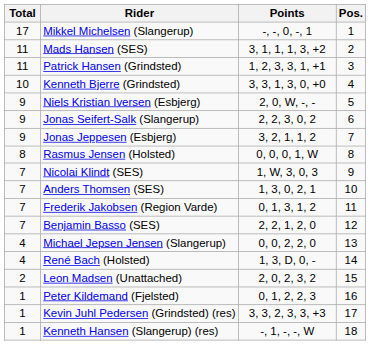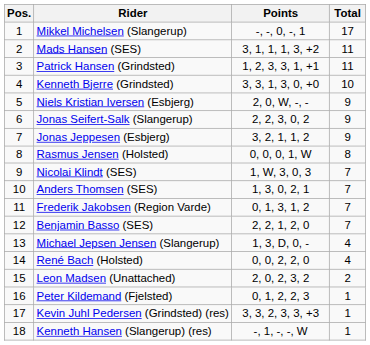 <table class=wikitable style="font-size:93%;">
 <tr>
-<th width=40px>Total</th>
+<th width=25px>Pos.</th>
 <th width=250px>Rider</th>
 <th width=120px>Points</th>
-<th width=25px>Pos.</th>
+<th width=40px>Total</th>
 </tr>
 <tr align=center>
-<td>17</td>
+<td>1</td>
 <td align=left><a href='#'>Mikkel Michelsen</a> (Slangerup)</td>
 <td>-, -, 0, -, 1</td>
-<td>1</td>
+<td>17</td>
 </tr>
 <tr align=center>
-<td>11</td>
+<td>2</td>
 <td align=left><a href='#'>Mads Hansen</a> (SES)</td>
 <td>3, 1, 1, 1, 3, +2</td>
-<td>2</td>
+<td>11</td>
 </tr>
 <tr align=center>
-<td>11</td>
+<td>3</td>
 <td align=left><a href='#'>Patrick Hansen</a> (Grindsted)</td>
 <td>1, 2, 3, 3, 1, +1</td>
-<td>3</td>
+<td>11</td>
 </tr>
 <tr align=center>
-<td>10</td>
+<td>4</td>
 <td align=left><a href='#'>Kenneth Bjerre</a> (Grindsted)</td>
 <td>3, 3, 1, 3, 0, +0</td>
-<td>4</td>
+<td>10</td>
 </tr>
 <tr align=center>
-<td>9</td>
+<td>5</td>
 <td align=left><a href='#'>Niels Kristian Iversen</a> (Esbjerg)</td>
 <td>2, 0, W, -, -</td>
-<td>5</td>
+<td>9</td>
 </tr>
 <tr align=center>
-<td>9</td>
+<td>6</td>
 <td align=left><a href='#'>Jonas Seifert-Salk</a> (Slangerup)</td>
 <td>2, 2, 3, 0, 2</td>
-<td>6</td>
+<td>9</td>
 </tr>
 <tr align=center>
-<td>9</td>
+<td>7</td>
 <td align=left><a href='#'>Jonas Jeppesen</a> (Esbjerg)</td>
 <td>3, 2, 1, 1, 2</td>
-<td>7</td>
+<td>9</td>
 </tr>
 <tr align=center>
 <td>8</td>
 <td align=left><a href='#'>Rasmus Jensen</a> (Holsted)</td>
 <td>0, 0, 0, 1, W</td>
 <td>8</td>
 </tr>
 <tr align=center>
-<td>7</td>
+<td>9</td>
 <td align=left><a href='#'>Nicolai Klindt</a> (SES)</td>
 <td>1, W, 3, 0, 3</td>
-<td>9</td>
+<td>7</td>
 </tr>
 <tr align=center>
-<td>7</td>
+<td>10</td>
 <td align=left><a href='#'>Anders Thomsen</a> (SES)</td>
 <td>1, 3, 0, 2, 1</td>
-<td>10</td>
+<td>7</td>
 </tr>
 <tr align=center>
-<td>7</td>
+<td>11</td>
 <td align=left><a href='#'>Frederik Jakobsen</a> (Region Varde)</td>
 <td>0, 1, 3, 1, 2</td>
-<td>11</td>
+<td>7</td>
 </tr>
 <tr align=center>
-<td>7</td>
+<td>12</td>
 <td align=left><a href='#'>Benjamin Basso</a> (SES)</td>
 <td>2, 2, 1, 2, 0</td>
-<td>12</td>
+<td>7</td>
 </tr>
 <tr align=center>
+<td>13</td>
+<td align=left><a href='#'>Michael Jepsen Jensen</a> (Slangerup)</td>
+<td>1, 3, D, 0, -</td>
 <td>4</td>
-<td align=left><a href='#'>Michael Jepsen Jensen</a> (Slangerup)</td>
-<td>0, 0, 2, 2, 0</td>
-<td>13</td>
 </tr>
 <tr align=center>
+<td>14</td>
+<td align=left><a href='#'>René Bach</a> (Holsted)</td>
+<td>0, 0, 2, 2, 0</td>
 <td>4</td>
-<td align=left><a href='#'>René Bach</a> (Holsted)</td>
-<td>1, 3, D, 0, -</td>
-<td>14</td>
 </tr>
 <tr align=center>
-<td>2</td>
+<td>15</td>
 <td align=left><a href='#'>Leon Madsen</a> (Unattached)</td>
 <td>2, 0, 2, 3, 2</td>
-<td>15</td>
+<td>2</td>
 </tr>
 <tr align=center>
-<td>1</td>
+<td>16</td>
 <td align=left><a href='#'>Peter Kildemand</a> (Fjelsted)</td>
 <td>0, 1, 2, 2, 3</td>
-<td>16</td>
+<td>1</td>
 </tr>
 <tr align=center>
-<td>1</td>
+<td>17</td>
 <td align=left><a href='#'>Kevin Juhl Pedersen</a> (Grindsted) (res)</td>
 <td>3, 3, 2, 3, 3, +3</td>
-<td>17</td>
+<td>1</td>
 </tr>
 <tr align=center>
-<td>1</td>
+<td>18</td>
 <td align=left><a href='#'>Kenneth Hansen</a> (Slangerup) (res)</td>
 <td>-, 1, -, -, W</td>
-<td>18</td>
+<td>1</td>
 </tr>
 </table>
